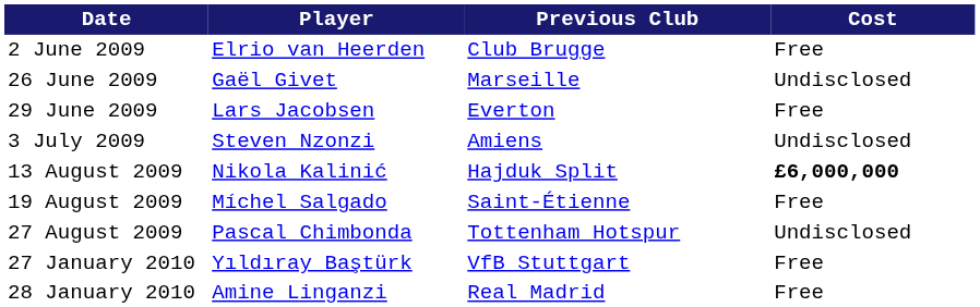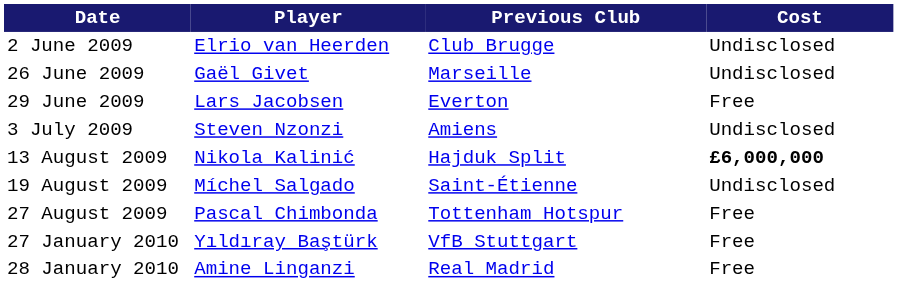 <table border="0" cellspacing="0" cellpadding="2">
 <tr style="background:#191970; color:white;">
 <th width=20%>Date</th>
 <th width=25%>Player</th>
 <th width=30%>Previous Club</th>
 <th width=20%>Cost</th>
 </tr>
 <tr>
 <td>2 June 2009</td>
 <td> <a href='#'>Elrio van Heerden</a></td>
 <td> <a href='#'>Club Brugge</a></td>
-<td>Free</td>
+<td>Undisclosed</td>
 </tr>
 <tr>
 <td>26 June 2009</td>
 <td> <a href='#'>Gaël Givet</a></td>
 <td> <a href='#'>Marseille</a></td>
 <td>Undisclosed</td>
 </tr>
 <tr>
 <td>29 June 2009</td>
 <td> <a href='#'>Lars Jacobsen</a></td>
 <td> <a href='#'>Everton</a></td>
 <td>Free</td>
 </tr>
 <tr>
 <td>3 July 2009</td>
 <td> <a href='#'>Steven Nzonzi</a></td>
 <td> <a href='#'>Amiens</a></td>
 <td>Undisclosed</td>
 </tr>
 <tr>
 <td>13 August 2009</td>
 <td> <a href='#'>Nikola Kalinić</a></td>
 <td> <a href='#'>Hajduk Split</a></td>
 <td><strong>£6,000,000</strong></td>
 </tr>
 <tr>
 <td>19 August 2009</td>
 <td> <a href='#'>Míchel Salgado</a></td>
 <td> <a href='#'>Saint-Étienne</a></td>
-<td>Free</td>
+<td>Undisclosed</td>
 </tr>
 <tr>
 <td>27 August 2009</td>
 <td> <a href='#'>Pascal Chimbonda</a></td>
 <td> <a href='#'>Tottenham Hotspur</a></td>
-<td>Undisclosed</td>
+<td>Free</td>
 </tr>
 <tr>
 <td>27 January 2010</td>
 <td> <a href='#'>Yıldıray Baştürk</a></td>
 <td> <a href='#'>VfB Stuttgart</a></td>
 <td>Free</td>
 </tr>
 <tr>
 <td>28 January 2010</td>
 <td> <a href='#'>Amine Linganzi</a></td>
 <td> <a href='#'>Real Madrid</a></td>
 <td>Free</td>
 </tr>
 <tr>
 </tr>
 </table>
